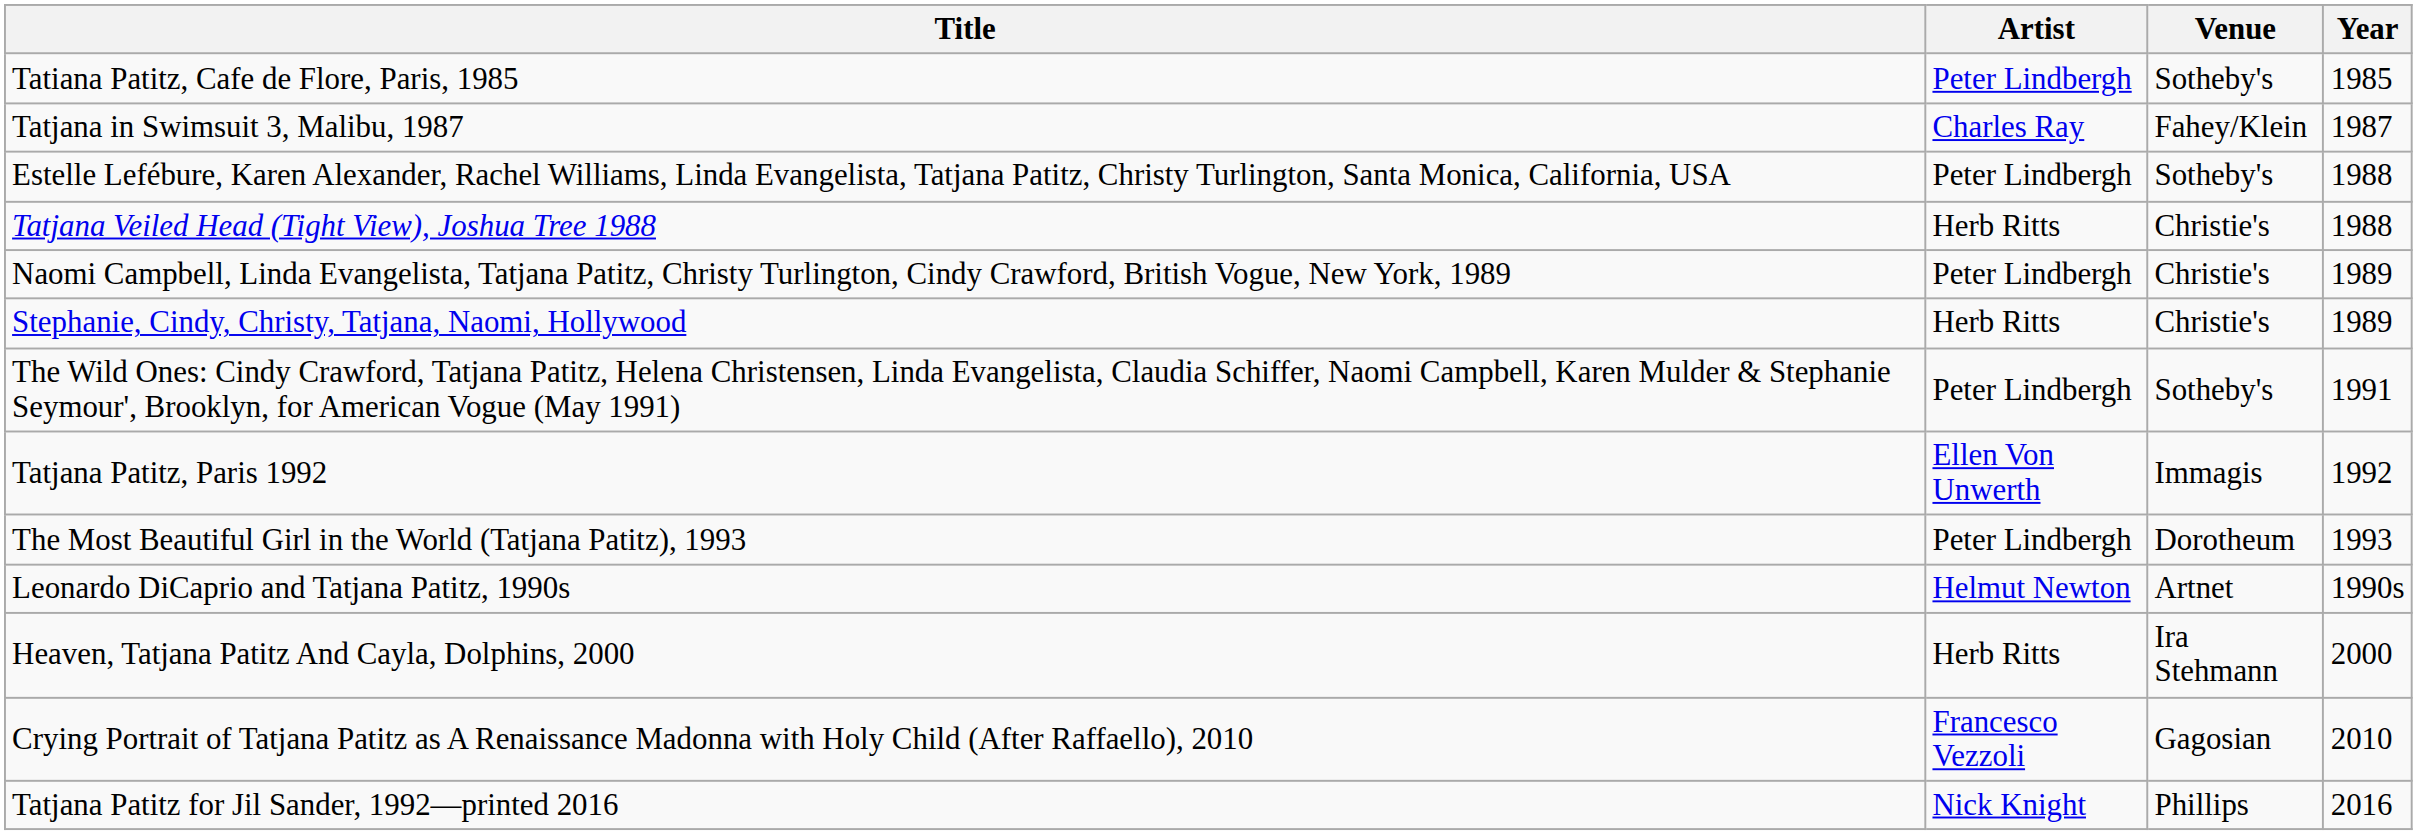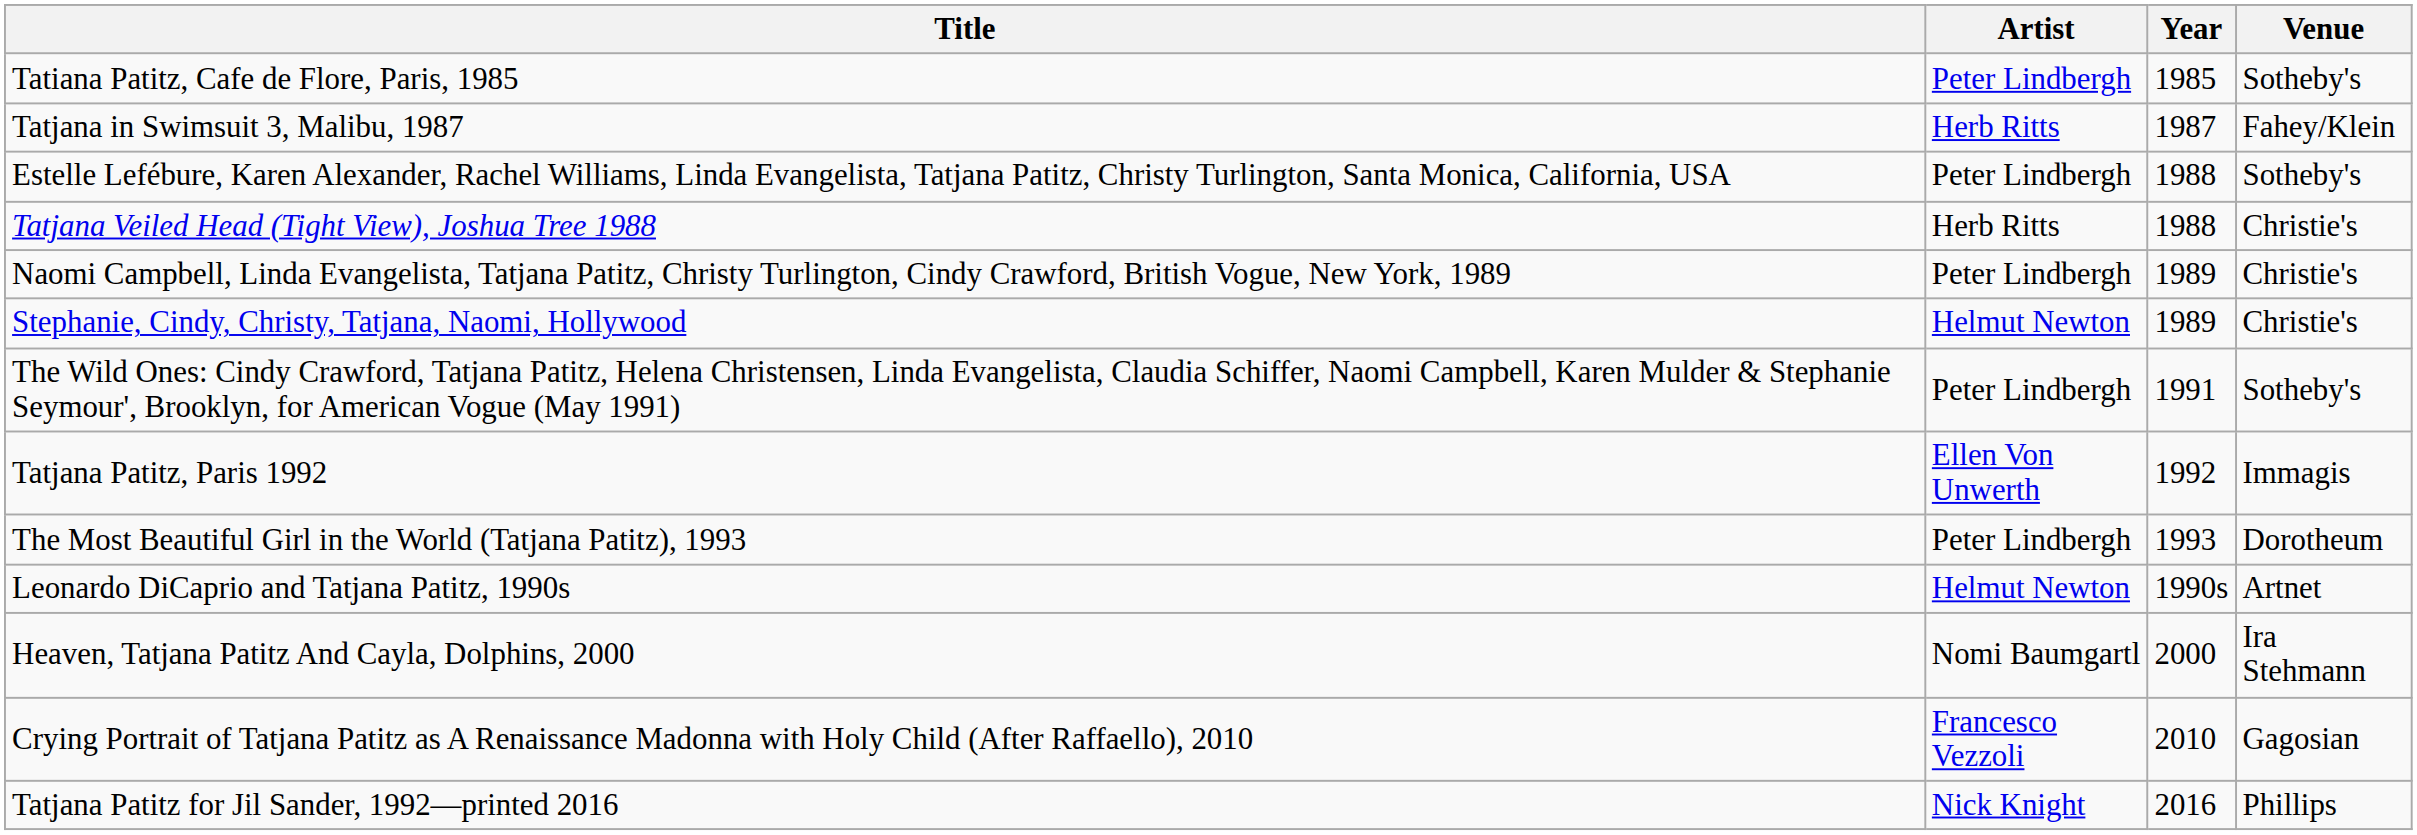 <table class="wikitable sortable">
 <tr>
 <th>Title</th>
 <th>Artist</th>
+<th>Year</th>
 <th>Venue</th>
-<th>Year</th>
 </tr>
 <tr>
 <td>Tatiana Patitz, Cafe de Flore, Paris, 1985</td>
 <td><a href='#'>Peter Lindbergh</a></td>
+<td>1985</td>
 <td>Sotheby's</td>
-<td>1985</td>
 </tr>
 <tr>
 <td>Tatjana in Swimsuit 3, Malibu, 1987</td>
-<td><a href='#'>Charles Ray</a></td>
+<td><a href='#'>Herb Ritts</a></td>
+<td>1987</td>
 <td>Fahey/Klein</td>
-<td>1987</td>
 </tr>
 <tr>
 <td>Estelle Lefébure, Karen Alexander, Rachel Williams, Linda Evangelista, Tatjana Patitz, Christy Turlington, Santa Monica, California, USA</td>
 <td>Peter Lindbergh</td>
+<td>1988</td>
 <td>Sotheby's</td>
-<td>1988</td>
 </tr>
 <tr>
 <td><em><a href='#'>Tatjana Veiled Head (Tight View), Joshua Tree 1988</a></em></td>
 <td>Herb Ritts</td>
+<td>1988</td>
 <td>Christie's</td>
-<td>1988</td>
 </tr>
 <tr>
 <td>Naomi Campbell, Linda Evangelista, Tatjana Patitz, Christy Turlington, Cindy Crawford, British Vogue, New York, 1989</td>
 <td>Peter Lindbergh</td>
+<td>1989</td>
 <td>Christie's</td>
-<td>1989</td>
 </tr>
 <tr>
 <td><a href='#'>Stephanie, Cindy, Christy, Tatjana, Naomi, Hollywood</a></td>
-<td>Herb Ritts</td>
+<td><a href='#'>Helmut Newton</a></td>
+<td>1989</td>
 <td>Christie's</td>
-<td>1989</td>
 </tr>
 <tr>
 <td>The Wild Ones: Cindy Crawford, Tatjana Patitz, Helena Christensen, Linda Evangelista, Claudia Schiffer, Naomi Campbell, Karen Mulder & Stephanie Seymour', Brooklyn, for American Vogue (May 1991)</td>
 <td>Peter Lindbergh</td>
+<td>1991</td>
 <td>Sotheby's</td>
-<td>1991</td>
 </tr>
 <tr>
 <td>Tatjana Patitz, Paris 1992</td>
 <td><a href='#'>Ellen Von Unwerth</a></td>
+<td>1992</td>
 <td>Immagis</td>
-<td>1992</td>
 </tr>
 <tr>
 <td>The Most Beautiful Girl in the World (Tatjana Patitz), 1993</td>
 <td>Peter Lindbergh</td>
+<td>1993</td>
 <td>Dorotheum</td>
-<td>1993</td>
 </tr>
 <tr>
 <td>Leonardo DiCaprio and Tatjana Patitz, 1990s</td>
 <td><a href='#'>Helmut Newton</a></td>
+<td>1990s</td>
 <td>Artnet</td>
-<td>1990s</td>
 </tr>
 <tr>
 <td>Heaven, Tatjana Patitz And Cayla, Dolphins, 2000</td>
-<td>Herb Ritts</td>
+<td>Nomi Baumgartl</td>
+<td>2000</td>
 <td>Ira Stehmann</td>
-<td>2000</td>
 </tr>
 <tr>
 <td>Crying Portrait of Tatjana Patitz as A Renaissance Madonna with Holy Child (After Raffaello), 2010</td>
 <td><a href='#'>Francesco Vezzoli</a></td>
+<td>2010</td>
 <td>Gagosian</td>
-<td>2010</td>
 </tr>
 <tr>
 <td>Tatjana Patitz for Jil Sander, 1992—printed 2016</td>
 <td><a href='#'>Nick Knight</a></td>
+<td>2016</td>
 <td>Phillips</td>
-<td>2016</td>
 </tr>
 </table>
